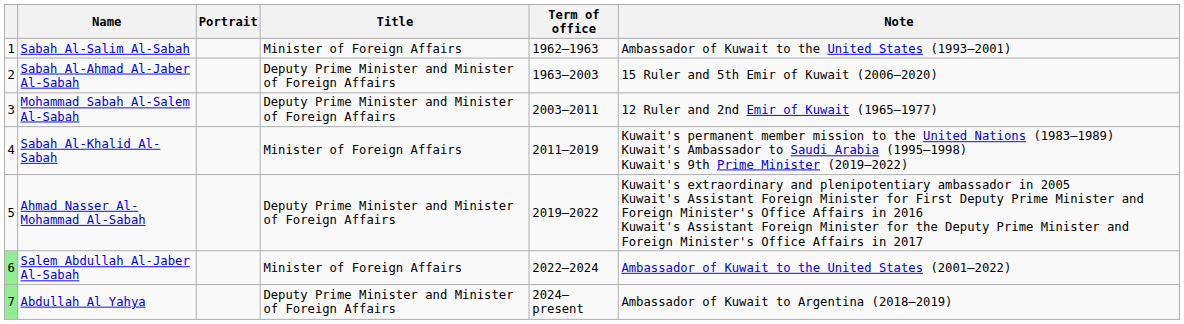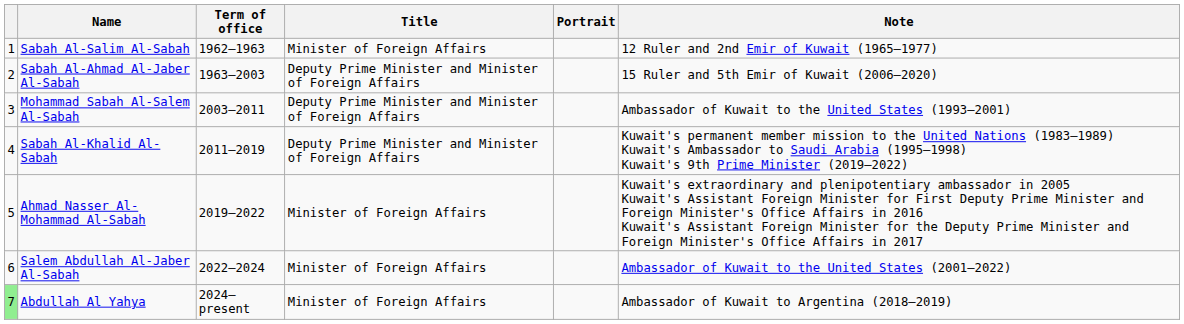 <table class="wikitable" style="font-size:100%;text-align:left">
 <tr bgcolor=#efefef>
 <th></th>
 <th>Name</th>
+<th>Term of office</th>
+<th>Title</th>
 <th>Portrait</th>
-<th>Title</th>
-<th>Term of office</th>
 <th>Note</th>
 </tr>
 <tr>
 <td>1</td>
 <td><a href='#'>Sabah Al-Salim Al-Sabah</a></td>
+<td>1962–1963</td>
+<td>Minister of Foreign Affairs</td>
 <td></td>
-<td>Minister of Foreign Affairs</td>
-<td>1962–1963</td>
-<td>Ambassador of Kuwait to the <a href='#'>United States</a> (1993–2001)</td>
+<td>12 Ruler and 2nd <a href='#'>Emir of Kuwait</a> (1965–1977)</td>
 </tr>
 <tr>
 <td>2</td>
 <td><a href='#'>Sabah Al-Ahmad Al-Jaber Al-Sabah</a></td>
+<td>1963–2003</td>
+<td>Deputy Prime Minister and Minister of Foreign Affairs</td>
 <td></td>
-<td>Deputy Prime Minister and Minister of Foreign Affairs</td>
-<td>1963–2003</td>
 <td>15 Ruler and 5th Emir of Kuwait (2006–2020)</td>
 </tr>
 <tr>
 <td>3</td>
 <td><a href='#'>Mohammad Sabah Al-Salem Al-Sabah</a></td>
+<td>2003–2011</td>
+<td>Deputy Prime Minister and Minister of Foreign Affairs</td>
 <td></td>
-<td>Deputy Prime Minister and Minister of Foreign Affairs</td>
-<td>2003–2011</td>
-<td>12 Ruler and 2nd <a href='#'>Emir of Kuwait</a> (1965–1977)</td>
+<td>Ambassador of Kuwait to the <a href='#'>United States</a> (1993–2001)</td>
 </tr>
 <tr>
 <td>4</td>
 <td><a href='#'>Sabah Al-Khalid Al-Sabah</a></td>
+<td>2011–2019</td>
+<td>Deputy Prime Minister and Minister of Foreign Affairs</td>
 <td></td>
-<td>Minister of Foreign Affairs</td>
-<td>2011–2019</td>
 <td>Kuwait's permanent member mission to the <a href='#'>United Nations</a> (1983–1989)<br>Kuwait's Ambassador to <a href='#'>Saudi Arabia</a> (1995–1998)<br>Kuwait's 9th <a href='#'>Prime Minister</a> (2019–2022)</td>
 </tr>
 <tr>
 <td>5</td>
 <td><a href='#'>Ahmad Nasser Al-Mohammad Al-Sabah</a></td>
+<td>2019–2022</td>
+<td>Minister of Foreign Affairs</td>
 <td></td>
-<td>Deputy Prime Minister and Minister of Foreign Affairs</td>
-<td>2019–2022</td>
 <td>Kuwait's extraordinary and plenipotentiary ambassador in 2005<br>Kuwait's Assistant Foreign Minister for First Deputy Prime Minister and Foreign Minister's Office Affairs in 2016<br>Kuwait's Assistant Foreign Minister for the Deputy Prime Minister and Foreign Minister's Office Affairs in 2017</td>
 </tr>
 <tr>
-<td style="background: lightgreen;">6</td>
+<td>6</td>
 <td><a href='#'>Salem Abdullah Al-Jaber Al-Sabah</a></td>
+<td>2022–2024</td>
+<td>Minister of Foreign Affairs</td>
 <td></td>
-<td>Minister of Foreign Affairs</td>
-<td>2022–2024</td>
 <td><a href='#'>Ambassador of Kuwait to the United States</a> (2001–2022)</td>
 </tr>
 <tr>
 <td style="background: lightgreen;">7</td>
 <td><a href='#'>Abdullah Al Yahya</a></td>
+<td>2024–present</td>
+<td>Minister of Foreign Affairs</td>
 <td></td>
-<td>Deputy Prime Minister and Minister of Foreign Affairs</td>
-<td>2024–present</td>
 <td>Ambassador of Kuwait to Argentina (2018–2019)</td>
 </tr>
 </table>
